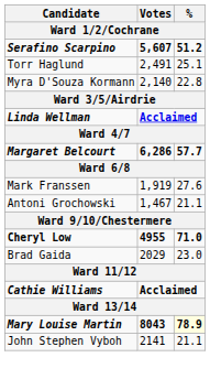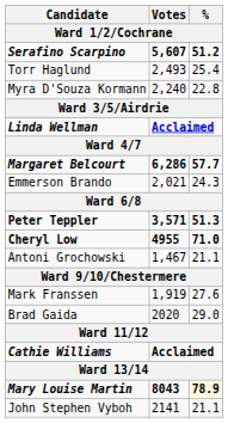 <table class="wikitable">
 <tr>
 <th>Candidate</th>
 <th>Votes</th>
 <th>%</th>
 </tr>
 <tr>
 <th colspan=3>Ward 1/2/Cochrane</th>
 </tr>
 <tr>
 <td><strong><em>Serafino Scarpino</em></strong></td>
 <td><strong>5,607</strong></td>
 <td><strong>51.2</strong></td>
 </tr>
 <tr>
 <td>Torr Haglund</td>
-<td>2,491</td>
-<td>25.1</td>
+<td>2,493</td>
+<td>25.4</td>
 </tr>
 <tr>
 <td>Myra D'Souza Kormann</td>
-<td>2,140</td>
+<td>2,240</td>
 <td>22.8</td>
 </tr>
 <tr>
 <th colspan=3>Ward 3/5/Airdrie</th>
 </tr>
 <tr>
 <td><strong><em>Linda Wellman</em></strong></td>
 <td colspan=2><strong><a href='#'>Acclaimed</a></strong></td>
 </tr>
 <tr>
 <th colspan=3>Ward 4/7</th>
 </tr>
 <tr>
 <td><strong><em>Margaret Belcourt</em></strong></td>
 <td><strong>6,286</strong></td>
 <td><strong>57.7</strong></td>
 </tr>
 <tr>
+<td>Emmerson Brando</td>
+<td>2,021</td>
+<td>24.3</td>
+</tr>
+<tr>
 <th colspan=3>Ward 6/8</th>
 </tr>
 <tr>
-<td>Mark Franssen</td>
-<td>1,919</td>
-<td>27.6</td>
+<td><strong>Peter Teppler</strong></td>
+<td><strong>3,571</strong></td>
+<td><strong>51.3</strong></td>
+</tr>
+<tr>
+<td><strong>Cheryl Low</strong></td>
+<td><strong>4955</strong></td>
+<td><strong>71.0</strong></td>
 </tr>
 <tr>
 <td>Antoni Grochowski</td>
 <td>1,467</td>
 <td>21.1</td>
 </tr>
 <tr>
 <th colspan=3>Ward 9/10/Chestermere</th>
 </tr>
 <tr>
-<td><strong>Cheryl Low</strong></td>
-<td><strong>4955</strong></td>
-<td><strong>71.0</strong></td>
+<td>Mark Franssen</td>
+<td>1,919</td>
+<td>27.6</td>
 </tr>
 <tr>
 <td>Brad Gaida</td>
-<td>2029</td>
-<td>23.0</td>
+<td>2020</td>
+<td>29.0</td>
 </tr>
 <tr>
 <th colspan=3>Ward 11/12</th>
 </tr>
 <tr>
 <td><strong><em>Cathie Williams</em></strong></td>
 <td colspan=2><strong>Acclaimed</strong></td>
 </tr>
 <tr>
 <th colspan=3>Ward 13/14</th>
 </tr>
 <tr>
 <td><strong><em>Mary Louise Martin</em></strong></td>
 <td><strong>8043</strong></td>
 <td style="background: lightyellow;"><strong>78.9</strong></td>
 </tr>
 <tr>
 <td>John Stephen Vyboh</td>
 <td>2141</td>
 <td>21.1</td>
 </tr>
 </table>
